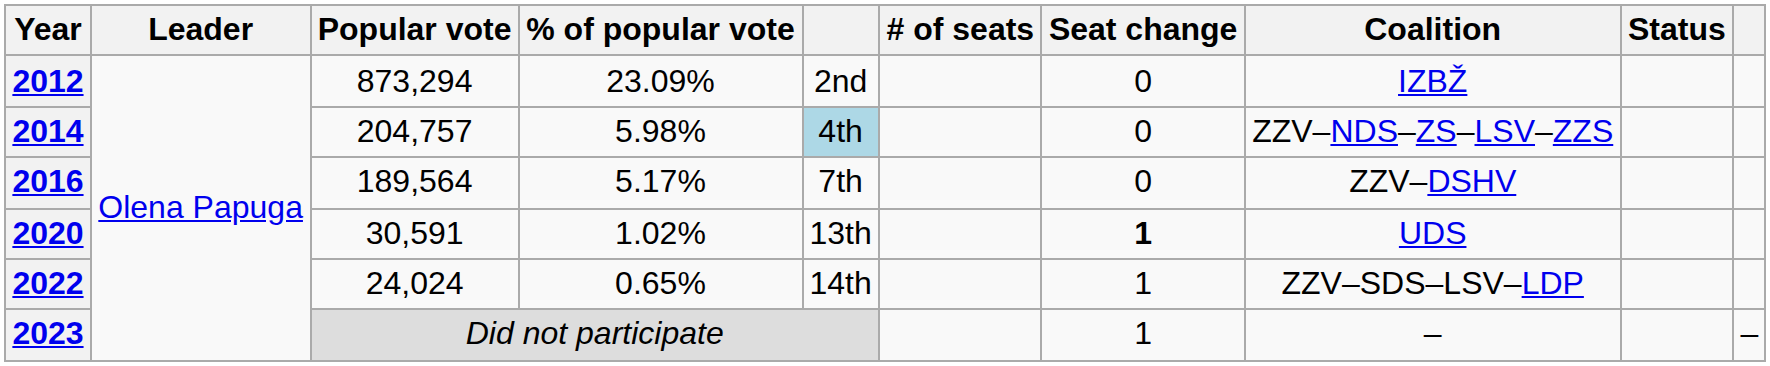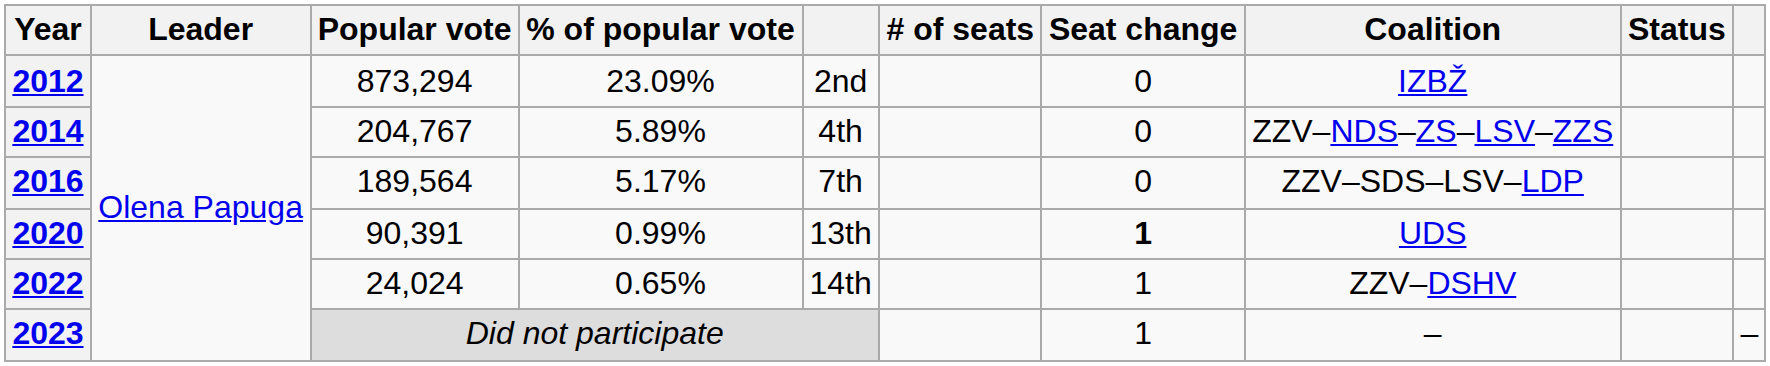 <table class="wikitable" style="text-align:center">
 <tr>
 <th>Year</th>
 <th>Leader</th>
 <th>Popular vote</th>
 <th>% of popular vote</th>
 <th></th>
 <th># of seats</th>
 <th>Seat change</th>
 <th>Coalition</th>
 <th>Status</th>
 <th></th>
 </tr>
 <tr>
 <th><a href='#'>2012</a></th>
 <td rowspan="7" align="center"><a href='#'>Olena Papuga</a></td>
 <td>873,294</td>
 <td>23.09%</td>
 <td> 2nd</td>
 <td></td>
 <td> 0</td>
 <td><a href='#'>IZBŽ</a></td>
 <td></td>
 <td></td>
 </tr>
 <tr>
 <th><a href='#'>2014</a></th>
-<td>204,757</td>
-<td>5.98%</td>
-<td style="background: lightblue;"> 4th</td>
+<td>204,767</td>
+<td>5.89%</td>
+<td> 4th</td>
 <td></td>
 <td> 0</td>
 <td>ZZV–<a href='#'>NDS</a>–<a href='#'>ZS</a>–<a href='#'>LSV</a>–<a href='#'>ZZS</a></td>
 <td></td>
 <td></td>
 </tr>
 <tr>
 <th><a href='#'>2016</a></th>
 <td>189,564</td>
 <td>5.17%</td>
 <td> 7th</td>
 <td></td>
 <td> 0</td>
-<td>ZZV–<a href='#'>DSHV</a></td>
+<td>ZZV–SDS–LSV–<a href='#'>LDP</a></td>
 <td></td>
 <td></td>
 </tr>
 <tr>
 <th><a href='#'>2020</a></th>
-<td>30,591</td>
-<td>1.02%</td>
+<td>90,391</td>
+<td>0.99%</td>
 <td> 13th</td>
 <td></td>
 <td><strong> 1</strong></td>
 <td><a href='#'>UDS</a></td>
 <td></td>
 <td></td>
 </tr>
 <tr>
 <th><a href='#'>2022</a></th>
 <td>24,024</td>
 <td>0.65%</td>
 <td> 14th</td>
 <td></td>
 <td> 1</td>
-<td>ZZV–SDS–LSV–<a href='#'>LDP</a></td>
+<td>ZZV–<a href='#'>DSHV</a></td>
 <td></td>
 <td></td>
 </tr>
 <tr>
 <th><a href='#'>2023</a></th>
 <td colspan="3" style="background:#ddd"><em>Did not participate</em></td>
 <td></td>
 <td> 1</td>
 <td>–</td>
 <td></td>
 <td>–</td>
 </tr>
 </table>
